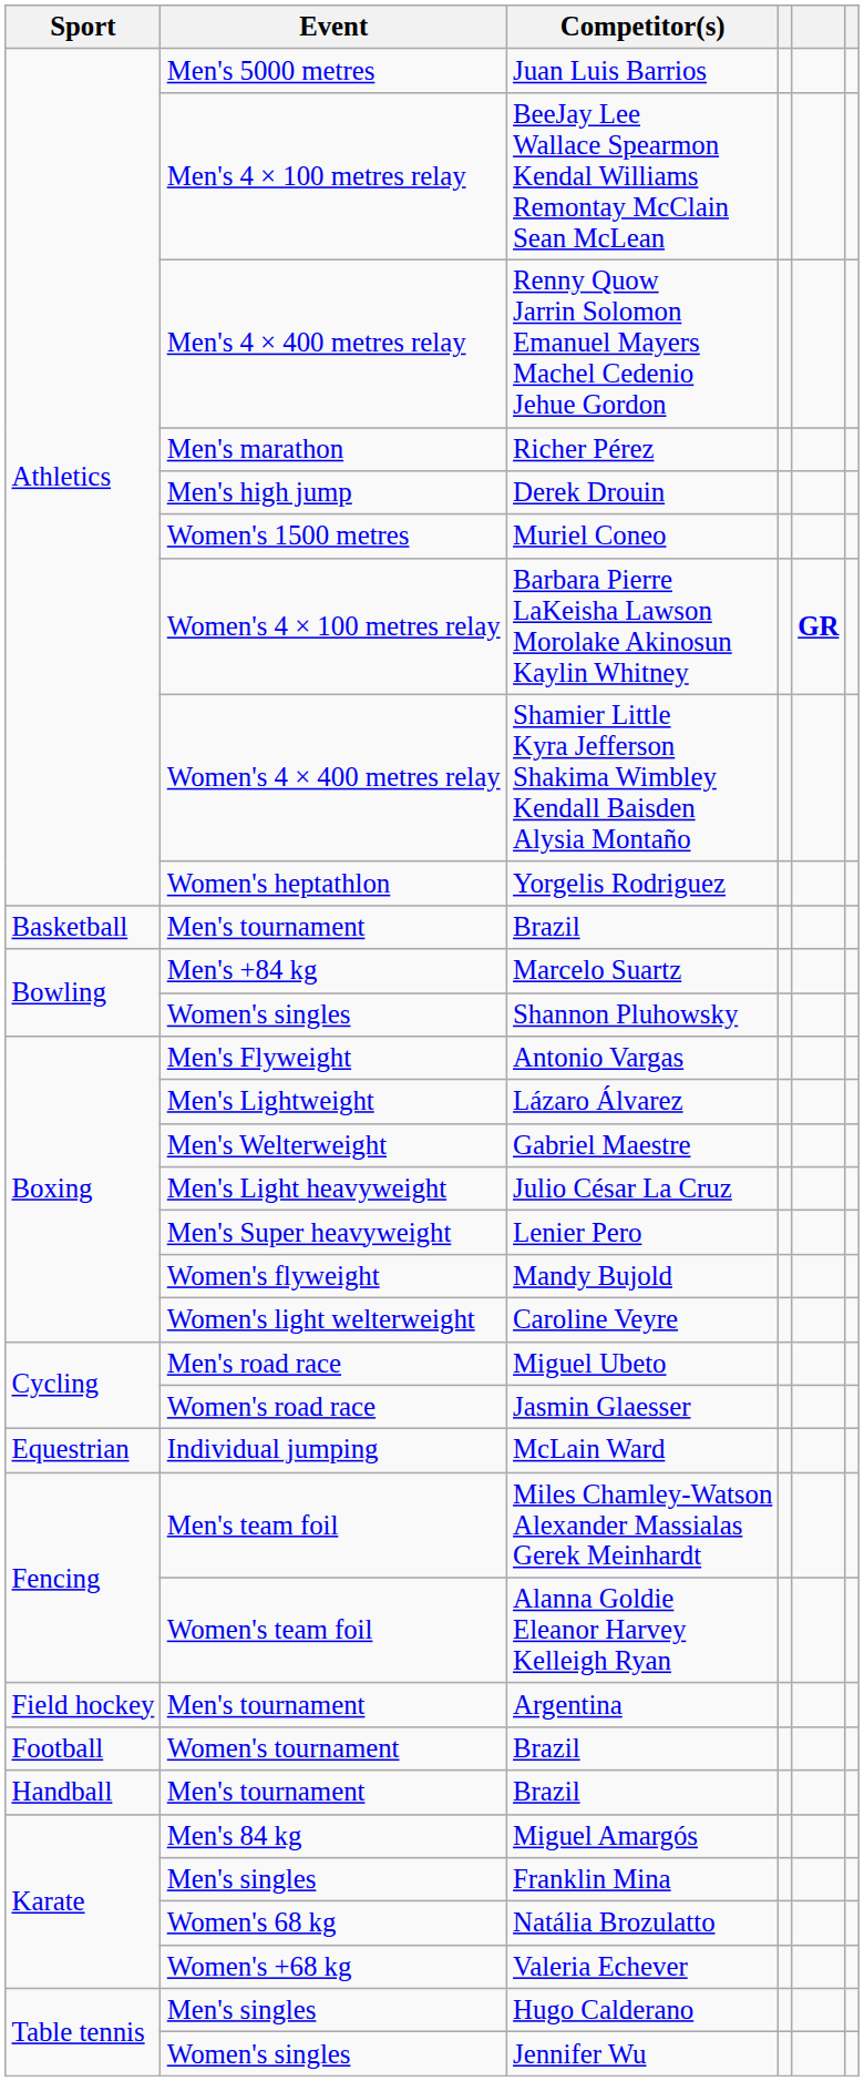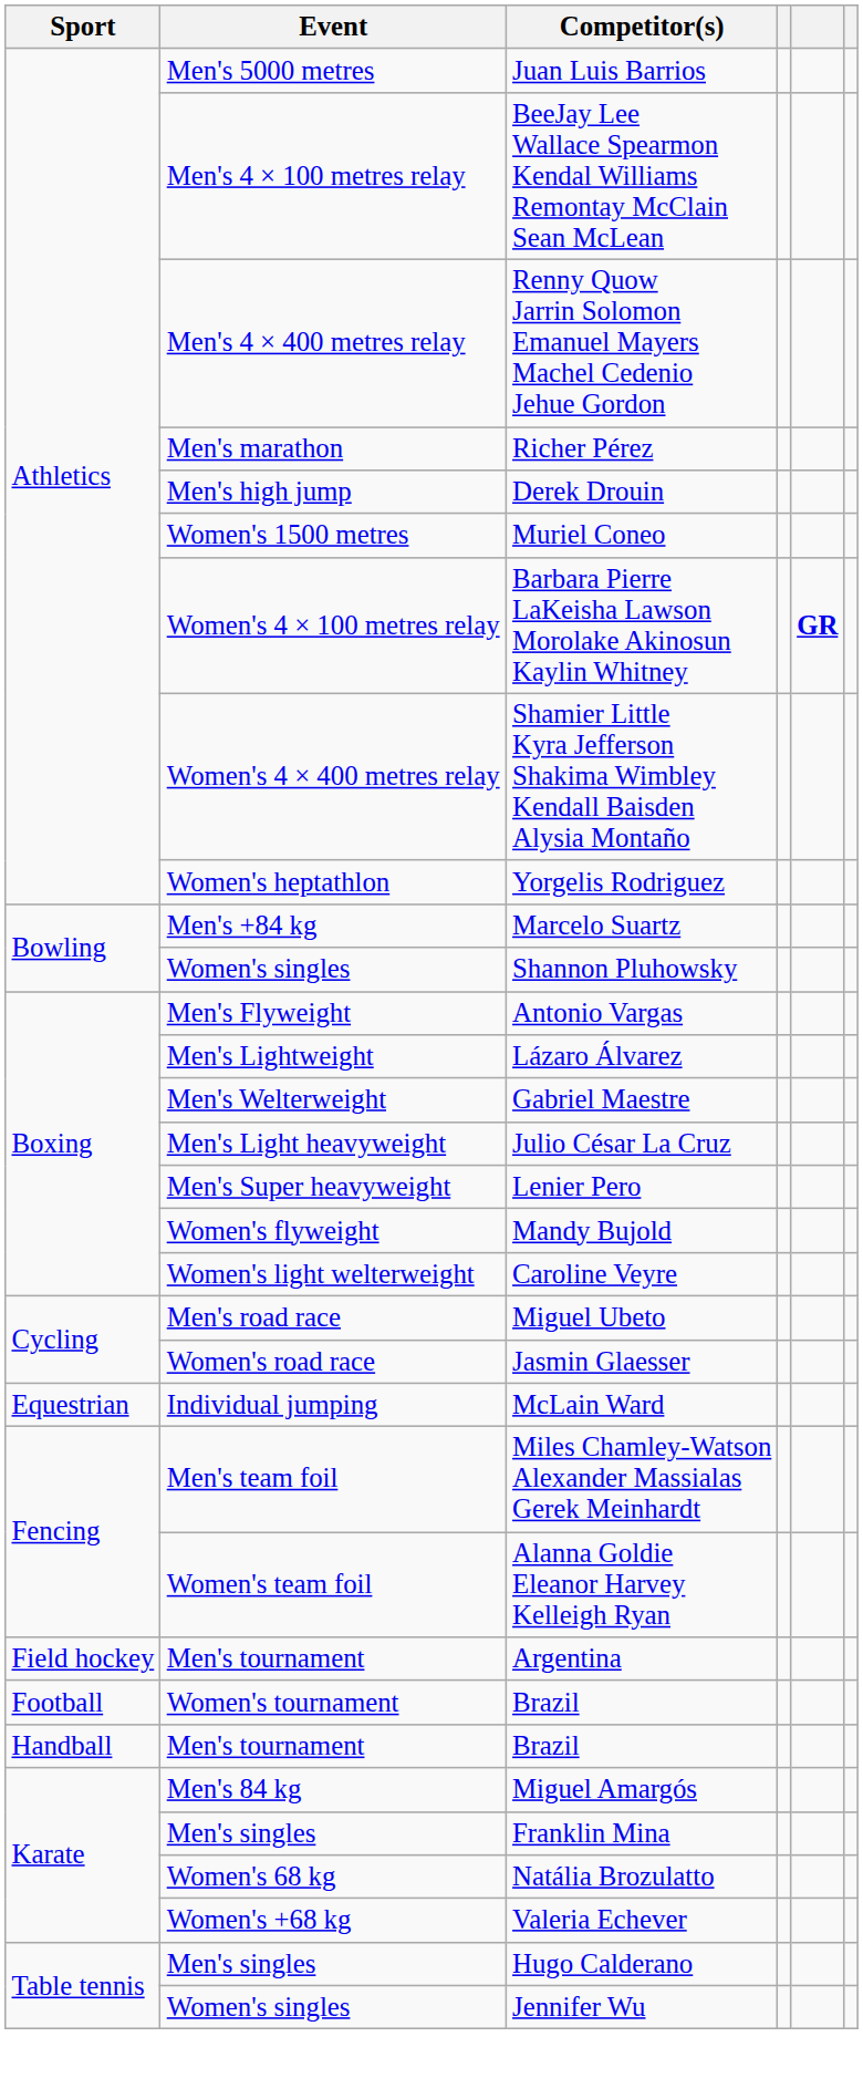 <table class="wikitable">
 <tr>
 <th>Sport</th>
 <th>Event</th>
 <th>Competitor(s)</th>
 <th></th>
 <th></th>
 <th></th>
 </tr>
 <tr>
 <td rowspan="9"><a href='#'>Athletics</a></td>
 <td><a href='#'>Men's 5000 metres</a></td>
 <td><a href='#'>Juan Luis Barrios</a></td>
 <td></td>
 <td></td>
 <td></td>
 </tr>
 <tr>
 <td><a href='#'>Men's 4 × 100 metres relay</a></td>
 <td><a href='#'>BeeJay Lee</a><br> <a href='#'>Wallace Spearmon</a><br> <a href='#'>Kendal Williams</a><br> <a href='#'>Remontay McClain</a> <br>  <a href='#'>Sean McLean</a></td>
 <td></td>
 <td></td>
 <td></td>
 </tr>
 <tr>
 <td><a href='#'>Men's 4 × 400 metres relay</a></td>
 <td><a href='#'>Renny Quow</a> <br> <a href='#'>Jarrin Solomon</a> <br>  <a href='#'>Emanuel Mayers</a> <br> <a href='#'>Machel Cedenio</a><br> <a href='#'>Jehue Gordon</a></td>
 <td></td>
 <td></td>
 <td></td>
 </tr>
 <tr>
 <td><a href='#'>Men's marathon</a></td>
 <td><a href='#'>Richer Pérez</a></td>
 <td></td>
 <td></td>
 <td></td>
 </tr>
 <tr>
 <td><a href='#'>Men's high jump</a></td>
 <td><a href='#'>Derek Drouin</a></td>
 <td></td>
 <td></td>
 <td></td>
 </tr>
 <tr>
 <td><a href='#'>Women's 1500 metres</a></td>
 <td><a href='#'>Muriel Coneo</a></td>
 <td></td>
 <td></td>
 <td></td>
 </tr>
 <tr>
 <td><a href='#'>Women's 4 × 100 metres relay</a></td>
 <td><a href='#'>Barbara Pierre</a> <br> <a href='#'>LaKeisha Lawson</a> <br> <a href='#'>Morolake Akinosun</a> <br> <a href='#'>Kaylin Whitney</a></td>
 <td></td>
 <td><strong><a href='#'>GR</a></strong></td>
 <td></td>
 </tr>
 <tr>
 <td><a href='#'>Women's 4 × 400 metres relay</a></td>
 <td><a href='#'>Shamier Little</a><br><a href='#'>Kyra Jefferson</a><br><a href='#'>Shakima Wimbley</a><br><a href='#'>Kendall Baisden</a><br><a href='#'>Alysia Montaño</a></td>
 <td></td>
 <td></td>
 <td></td>
 </tr>
 <tr>
 <td><a href='#'>Women's heptathlon</a></td>
 <td><a href='#'>Yorgelis Rodriguez</a></td>
-<td></td>
-<td></td>
-<td></td>
-</tr>
-<tr>
-<td><a href='#'>Basketball</a></td>
-<td><a href='#'>Men's tournament</a></td>
-<td><a href='#'>Brazil</a></td>
 <td></td>
 <td></td>
 <td></td>
 </tr>
 <tr>
 <td rowspan="2"><a href='#'>Bowling</a></td>
 <td><a href='#'>Men's +84 kg</a></td>
 <td><a href='#'>Marcelo Suartz</a></td>
 <td></td>
 <td></td>
 <td></td>
 </tr>
 <tr>
 <td><a href='#'>Women's singles</a></td>
 <td><a href='#'>Shannon Pluhowsky</a></td>
 <td></td>
 <td></td>
 <td></td>
 </tr>
 <tr>
 <td rowspan="7"><a href='#'>Boxing</a></td>
 <td><a href='#'>Men's Flyweight</a></td>
 <td><a href='#'>Antonio Vargas</a></td>
 <td></td>
 <td></td>
 <td></td>
 </tr>
 <tr>
 <td><a href='#'>Men's Lightweight</a></td>
 <td><a href='#'>Lázaro Álvarez</a></td>
 <td></td>
 <td></td>
 <td></td>
 </tr>
 <tr>
 <td><a href='#'>Men's Welterweight</a></td>
 <td><a href='#'>Gabriel Maestre</a></td>
 <td></td>
 <td></td>
 <td></td>
 </tr>
 <tr>
 <td><a href='#'>Men's Light heavyweight</a></td>
 <td><a href='#'>Julio César La Cruz</a></td>
 <td></td>
 <td></td>
 <td></td>
 </tr>
 <tr>
 <td><a href='#'>Men's Super heavyweight</a></td>
 <td><a href='#'>Lenier Pero</a></td>
 <td></td>
 <td></td>
 <td></td>
 </tr>
 <tr>
 <td><a href='#'>Women's flyweight</a></td>
 <td><a href='#'>Mandy Bujold</a></td>
 <td></td>
 <td></td>
 <td></td>
 </tr>
 <tr>
 <td><a href='#'>Women's light welterweight</a></td>
 <td><a href='#'>Caroline Veyre</a></td>
 <td></td>
 <td></td>
 <td></td>
 </tr>
 <tr>
 <td rowspan="2"><a href='#'>Cycling</a></td>
 <td><a href='#'>Men's road race</a></td>
 <td><a href='#'>Miguel Ubeto</a></td>
 <td></td>
 <td></td>
 <td></td>
 </tr>
 <tr>
 <td><a href='#'>Women's road race</a></td>
 <td><a href='#'>Jasmin Glaesser</a></td>
 <td></td>
 <td></td>
 <td></td>
 </tr>
 <tr>
 <td><a href='#'>Equestrian</a></td>
 <td><a href='#'>Individual jumping</a></td>
 <td><a href='#'>McLain Ward</a></td>
 <td></td>
 <td></td>
 <td></td>
 </tr>
 <tr>
 <td rowspan="2"><a href='#'>Fencing</a></td>
 <td><a href='#'>Men's team foil</a></td>
 <td><a href='#'>Miles Chamley-Watson</a><br><a href='#'>Alexander Massialas</a><br><a href='#'>Gerek Meinhardt</a></td>
 <td></td>
 <td></td>
 <td></td>
 </tr>
 <tr>
 <td><a href='#'>Women's team foil</a></td>
 <td><a href='#'>Alanna Goldie</a><br><a href='#'>Eleanor Harvey</a><br><a href='#'>Kelleigh Ryan</a></td>
 <td></td>
 <td></td>
 <td></td>
 </tr>
 <tr>
 <td><a href='#'>Field hockey</a></td>
 <td><a href='#'>Men's tournament</a></td>
 <td><a href='#'>Argentina</a></td>
 <td></td>
 <td></td>
 <td></td>
 </tr>
 <tr>
 <td><a href='#'>Football</a></td>
 <td><a href='#'>Women's tournament</a></td>
 <td><a href='#'>Brazil</a></td>
 <td></td>
 <td></td>
 <td></td>
 </tr>
 <tr>
 <td><a href='#'>Handball</a></td>
 <td><a href='#'>Men's tournament</a></td>
 <td><a href='#'>Brazil</a></td>
 <td></td>
 <td></td>
 <td></td>
 </tr>
 <tr>
 <td rowspan="4"><a href='#'>Karate</a></td>
 <td><a href='#'>Men's 84 kg</a></td>
 <td><a href='#'>Miguel Amargós</a></td>
 <td></td>
 <td></td>
 <td></td>
 </tr>
 <tr>
 <td><a href='#'>Men's singles</a></td>
 <td><a href='#'>Franklin Mina</a></td>
 <td></td>
 <td></td>
 <td></td>
 </tr>
 <tr>
 <td><a href='#'>Women's 68 kg</a></td>
 <td><a href='#'>Natália Brozulatto</a></td>
 <td></td>
 <td></td>
 <td></td>
 </tr>
 <tr>
 <td><a href='#'>Women's +68 kg</a></td>
 <td><a href='#'>Valeria Echever</a></td>
 <td></td>
 <td></td>
 <td></td>
 </tr>
 <tr>
 <td rowspan="2"><a href='#'>Table tennis</a></td>
 <td><a href='#'>Men's singles</a></td>
 <td><a href='#'>Hugo Calderano</a></td>
 <td></td>
 <td></td>
 <td></td>
 </tr>
 <tr>
 <td><a href='#'>Women's singles</a></td>
 <td><a href='#'>Jennifer Wu</a></td>
 <td></td>
 <td></td>
 <td></td>
 </tr>
 </table>
